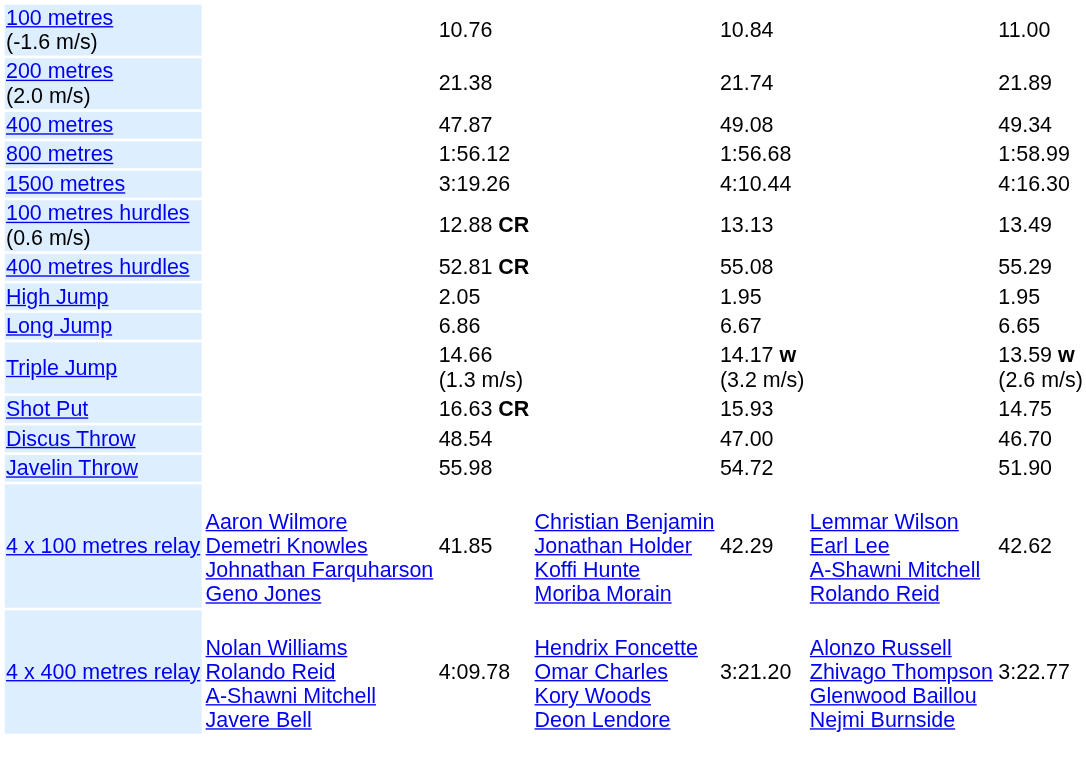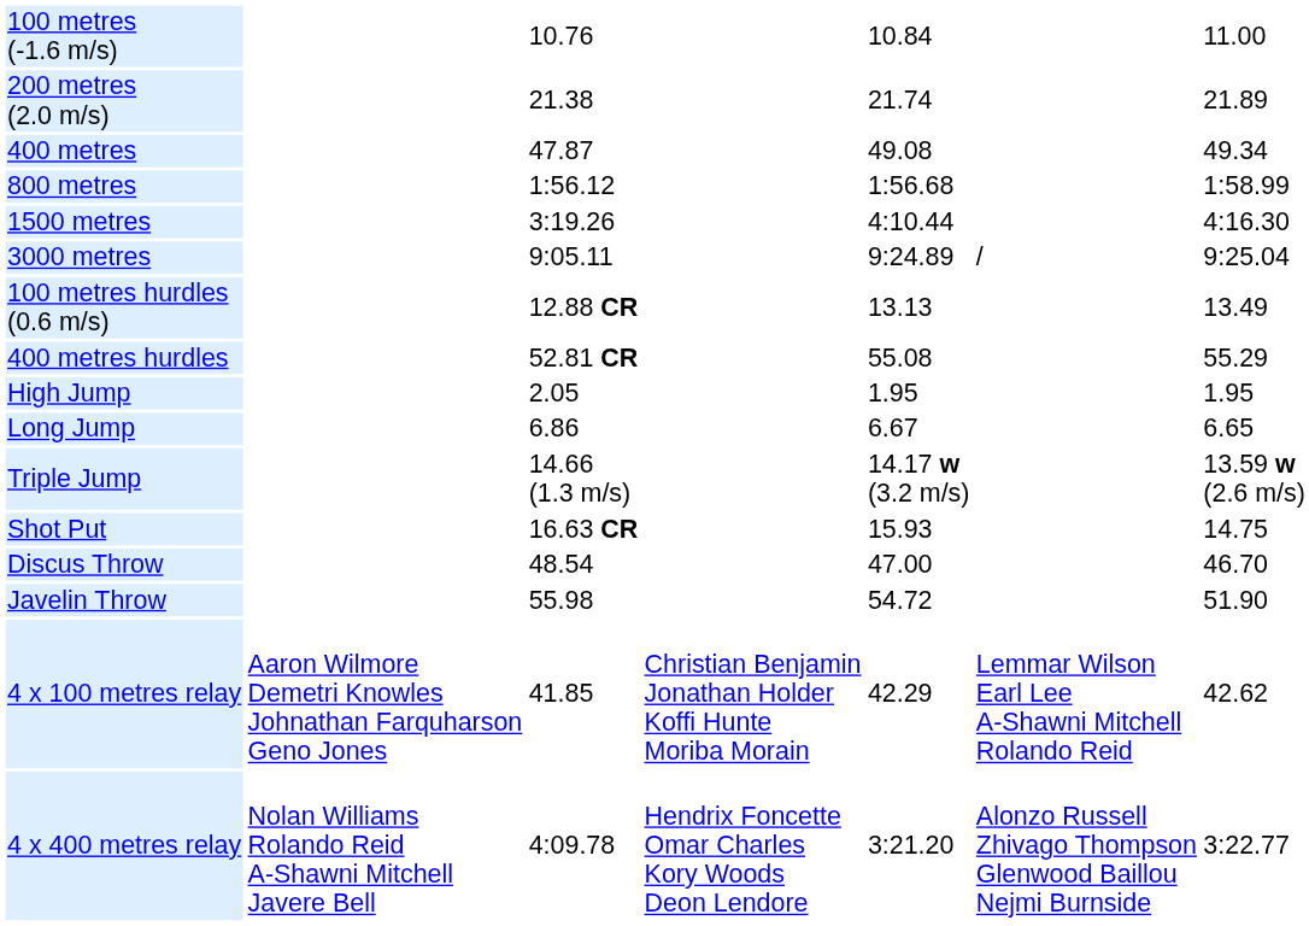 <table>
 <tr>
 <td style="background:#def;"><a href='#'>100 metres</a> <br> (-1.6 m/s)</td>
 <td></td>
 <td>10.76</td>
 <td></td>
 <td>10.84</td>
 <td></td>
 <td>11.00</td>
 </tr>
 <tr>
 <td style="background:#def;"><a href='#'>200 metres</a> <br> (2.0 m/s)</td>
 <td></td>
 <td>21.38</td>
 <td></td>
 <td>21.74</td>
 <td></td>
 <td>21.89</td>
 </tr>
 <tr>
 <td style="background:#def;"><a href='#'>400 metres</a></td>
 <td></td>
 <td>47.87</td>
 <td></td>
 <td>49.08</td>
 <td></td>
 <td>49.34</td>
 </tr>
 <tr>
 <td style="background:#def;"><a href='#'>800 metres</a></td>
 <td></td>
 <td>1:56.12</td>
 <td></td>
 <td>1:56.68</td>
 <td></td>
 <td>1:58.99</td>
 </tr>
 <tr>
 <td style="background:#def;"><a href='#'>1500 metres</a></td>
 <td></td>
 <td>3:19.26</td>
 <td></td>
 <td>4:10.44</td>
 <td></td>
 <td>4:16.30</td>
+</tr>
+<tr>
+<td style="background:#def;"><a href='#'>3000 metres</a></td>
+<td></td>
+<td>9:05.11</td>
+<td></td>
+<td>9:24.89</td>
+<td>/</td>
+<td>9:25.04</td>
 </tr>
 <tr>
 <td style="background:#def;"><a href='#'>100 metres hurdles</a> <br> (0.6 m/s)</td>
 <td></td>
 <td>12.88 <strong>CR</strong></td>
 <td></td>
 <td>13.13</td>
 <td></td>
 <td>13.49</td>
 </tr>
 <tr>
 <td style="background:#def;"><a href='#'>400 metres hurdles</a></td>
 <td></td>
 <td>52.81 <strong>CR</strong></td>
 <td></td>
 <td>55.08</td>
 <td></td>
 <td>55.29</td>
 </tr>
 <tr>
 <td style="background:#def;"><a href='#'>High Jump</a></td>
 <td></td>
 <td>2.05</td>
 <td></td>
 <td>1.95</td>
 <td></td>
 <td>1.95</td>
 </tr>
 <tr>
 <td style="background:#def;"><a href='#'>Long Jump</a></td>
 <td></td>
 <td>6.86</td>
 <td></td>
 <td>6.67</td>
 <td></td>
 <td>6.65</td>
 </tr>
 <tr>
 <td style="background:#def;"><a href='#'>Triple Jump</a></td>
 <td></td>
 <td>14.66 <br> (1.3 m/s)</td>
 <td></td>
 <td>14.17 <strong>w</strong> <br> (3.2 m/s)</td>
 <td></td>
 <td>13.59 <strong>w</strong> <br> (2.6 m/s)</td>
 </tr>
 <tr>
 <td style="background:#def;"><a href='#'>Shot Put</a></td>
 <td></td>
 <td>16.63 <strong>CR</strong></td>
 <td></td>
 <td>15.93</td>
 <td></td>
 <td>14.75</td>
 </tr>
 <tr>
 <td style="background:#def;"><a href='#'>Discus Throw</a></td>
 <td></td>
 <td>48.54</td>
 <td></td>
 <td>47.00</td>
 <td></td>
 <td>46.70</td>
 </tr>
 <tr>
 <td style="background:#def;"><a href='#'>Javelin Throw</a></td>
 <td></td>
 <td>55.98</td>
 <td></td>
 <td>54.72</td>
 <td></td>
 <td>51.90</td>
 </tr>
 <tr>
 <td style="background:#def;"><a href='#'>4 x 100 metres relay</a></td>
 <td>  <br> <a href='#'>Aaron Wilmore</a> <br> <a href='#'>Demetri Knowles</a> <br> <a href='#'>Johnathan Farquharson</a> <br> <a href='#'>Geno Jones</a></td>
 <td>41.85</td>
 <td>  <br> <a href='#'>Christian Benjamin</a> <br> <a href='#'>Jonathan Holder</a> <br> <a href='#'>Koffi Hunte</a> <br> <a href='#'>Moriba Morain</a></td>
 <td>42.29</td>
 <td>  <br> <a href='#'>Lemmar Wilson</a> <br> <a href='#'>Earl Lee</a> <br> <a href='#'>A-Shawni Mitchell</a> <br> <a href='#'>Rolando Reid</a></td>
 <td>42.62</td>
 </tr>
 <tr>
 <td style="background:#def;"><a href='#'>4 x 400 metres relay</a></td>
 <td>  <br> <a href='#'>Nolan Williams</a> <br> <a href='#'>Rolando Reid</a> <br> <a href='#'>A-Shawni Mitchell</a> <br> <a href='#'>Javere Bell</a></td>
 <td>4:09.78</td>
 <td>  <br> <a href='#'>Hendrix Foncette</a> <br> <a href='#'>Omar Charles</a> <br> <a href='#'>Kory Woods</a> <br> <a href='#'>Deon Lendore</a></td>
 <td>3:21.20</td>
 <td>  <br> <a href='#'>Alonzo Russell</a> <br> <a href='#'>Zhivago Thompson</a> <br> <a href='#'>Glenwood Baillou</a> <br> <a href='#'>Nejmi Burnside</a></td>
 <td>3:22.77</td>
 </tr>
 </table>
